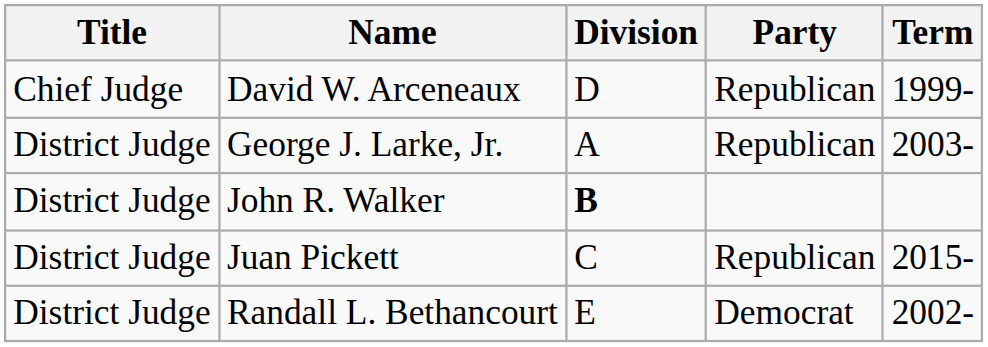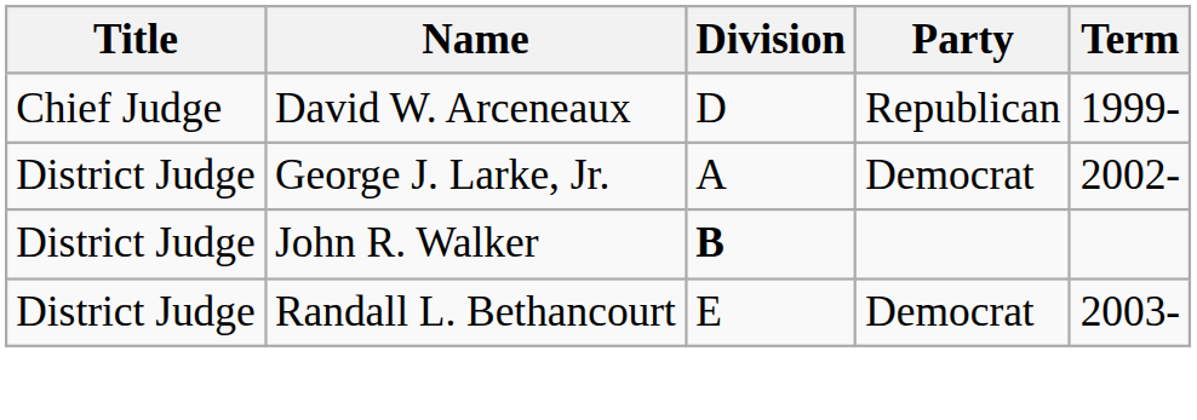 <table class = "wikitable">
 <tr>
 <th>Title</th>
 <th>Name</th>
 <th>Division</th>
 <th>Party</th>
 <th>Term</th>
 </tr>
 <tr>
 <td>Chief Judge</td>
 <td>David W. Arceneaux</td>
 <td>D</td>
 <td>Republican</td>
 <td>1999-</td>
 </tr>
 <tr>
 <td>District Judge</td>
 <td>George J. Larke, Jr.</td>
 <td>A</td>
-<td>Republican</td>
-<td>2003-</td>
+<td>Democrat</td>
+<td>2002-</td>
 </tr>
 <tr>
 <td>District Judge</td>
 <td>John R. Walker</td>
 <td><strong>B</strong></td>
 <td></td>
 <td></td>
 </tr>
 <tr>
 <td>District Judge</td>
-<td>Juan Pickett</td>
-<td>C</td>
-<td>Republican</td>
-<td>2015-</td>
-</tr>
-<tr>
-<td>District Judge</td>
 <td>Randall L. Bethancourt</td>
 <td>E</td>
 <td>Democrat</td>
-<td>2002-</td>
+<td>2003-</td>
 </tr>
 </table>
